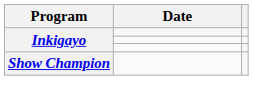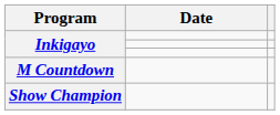 <table class="wikitable plainrowheaders sortable" style="text-align:center;">
 <tr>
 <th scope="col">Program</th>
 <th scope="col" width="130">Date</th>
 <th scope="col" class="unsortable"></th>
 </tr>
 <tr>
 <th rowspan="3" scope="row"><em><a href='#'>Inkigayo</a></em></th>
 <td></td>
 <td style="text-align:center"></td>
 </tr>
 <tr>
 <td></td>
 <td style="text-align:center"></td>
 </tr>
 <tr>
 <td></td>
 <td style="text-align:center"></td>
 </tr>
 <tr>
+<th scope="row"><em><a href='#'>M Countdown</a></em></th>
+<td></td>
+<td style="text-align:center"></td>
+</tr>
+<tr>
 <th scope="row"><em><a href='#'>Show Champion</a></em></th>
 <td></td>
 <td style="text-align:center"></td>
 </tr>
 </table>
